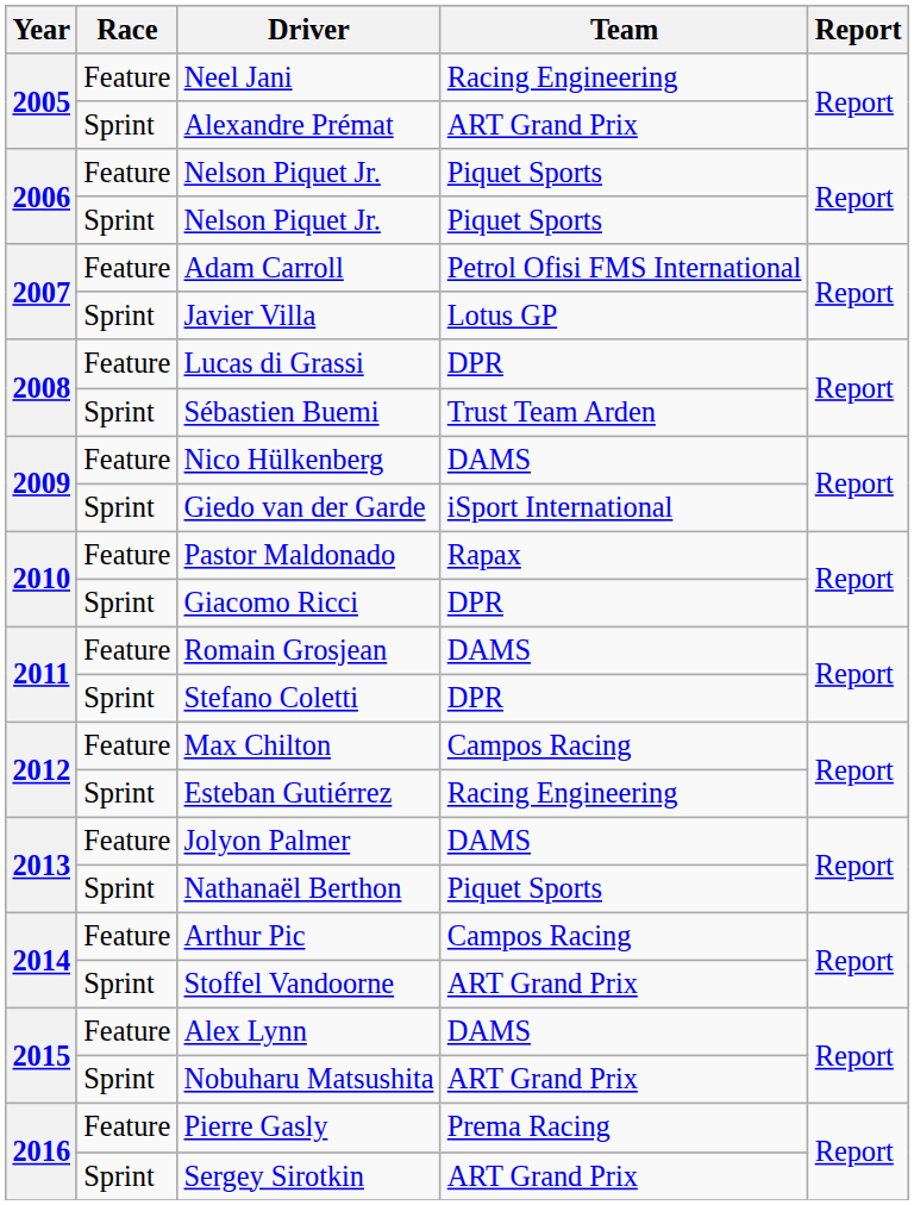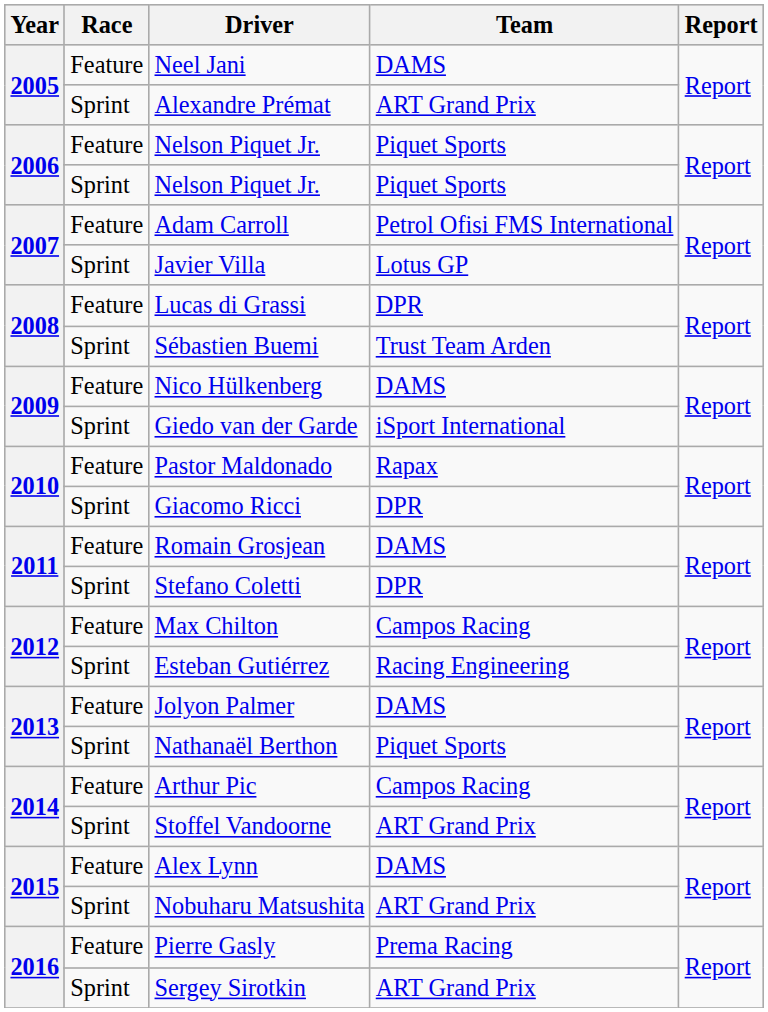 <table class="wikitable" style="font-size:95%;">
 <tr>
 <th>Year</th>
 <th>Race</th>
 <th>Driver</th>
 <th>Team</th>
 <th>Report</th>
 </tr>
 <tr>
 <th rowspan=2><a href='#'>2005</a></th>
 <td>Feature</td>
 <td> <a href='#'>Neel Jani</a></td>
-<td><a href='#'>Racing Engineering</a></td>
+<td><a href='#'>DAMS</a></td>
 <td rowspan=2><a href='#'>Report</a></td>
 </tr>
 <tr>
 <td>Sprint</td>
 <td> <a href='#'>Alexandre Prémat</a></td>
 <td><a href='#'>ART Grand Prix</a></td>
 </tr>
 <tr>
 <th rowspan=2><a href='#'>2006</a></th>
 <td>Feature</td>
 <td> <a href='#'>Nelson Piquet Jr.</a></td>
 <td><a href='#'>Piquet Sports</a></td>
 <td rowspan=2><a href='#'>Report</a></td>
 </tr>
 <tr>
 <td>Sprint</td>
 <td> <a href='#'>Nelson Piquet Jr.</a></td>
 <td><a href='#'>Piquet Sports</a></td>
 </tr>
 <tr>
 <th rowspan=2><a href='#'>2007</a></th>
 <td>Feature</td>
 <td> <a href='#'>Adam Carroll</a></td>
 <td><a href='#'>Petrol Ofisi FMS International</a></td>
 <td rowspan=2><a href='#'>Report</a></td>
 </tr>
 <tr>
 <td>Sprint</td>
 <td> <a href='#'>Javier Villa</a></td>
 <td><a href='#'>Lotus GP</a></td>
 </tr>
 <tr>
 <th rowspan=2><a href='#'>2008</a></th>
 <td>Feature</td>
 <td> <a href='#'>Lucas di Grassi</a></td>
 <td><a href='#'>DPR</a></td>
 <td rowspan=2><a href='#'>Report</a></td>
 </tr>
 <tr>
 <td>Sprint</td>
 <td> <a href='#'>Sébastien Buemi</a></td>
 <td><a href='#'>Trust Team Arden</a></td>
 </tr>
 <tr>
 <th rowspan=2><a href='#'>2009</a></th>
 <td>Feature</td>
 <td> <a href='#'>Nico Hülkenberg</a></td>
 <td><a href='#'>DAMS</a></td>
 <td rowspan=2><a href='#'>Report</a></td>
 </tr>
 <tr>
 <td>Sprint</td>
 <td> <a href='#'>Giedo van der Garde</a></td>
 <td><a href='#'>iSport International</a></td>
 </tr>
 <tr>
 <th rowspan=2><a href='#'>2010</a></th>
 <td>Feature</td>
 <td> <a href='#'>Pastor Maldonado</a></td>
 <td><a href='#'>Rapax</a></td>
 <td rowspan=2><a href='#'>Report</a></td>
 </tr>
 <tr>
 <td>Sprint</td>
 <td> <a href='#'>Giacomo Ricci</a></td>
 <td><a href='#'>DPR</a></td>
 </tr>
 <tr>
 <th rowspan=2><a href='#'>2011</a></th>
 <td>Feature</td>
 <td> <a href='#'>Romain Grosjean</a></td>
 <td><a href='#'>DAMS</a></td>
 <td rowspan=2><a href='#'>Report</a></td>
 </tr>
 <tr>
 <td>Sprint</td>
 <td> <a href='#'>Stefano Coletti</a></td>
 <td><a href='#'>DPR</a></td>
 </tr>
 <tr>
 <th rowspan=2><a href='#'>2012</a></th>
 <td>Feature</td>
 <td> <a href='#'>Max Chilton</a></td>
 <td><a href='#'>Campos Racing</a></td>
 <td rowspan=2><a href='#'>Report</a></td>
 </tr>
 <tr>
 <td>Sprint</td>
 <td> <a href='#'>Esteban Gutiérrez</a></td>
 <td><a href='#'>Racing Engineering</a></td>
 </tr>
 <tr>
 <th rowspan=2><a href='#'>2013</a></th>
 <td>Feature</td>
 <td> <a href='#'>Jolyon Palmer</a></td>
 <td><a href='#'>DAMS</a></td>
 <td rowspan=2><a href='#'>Report</a></td>
 </tr>
 <tr>
 <td>Sprint</td>
 <td> <a href='#'>Nathanaël Berthon</a></td>
 <td><a href='#'>Piquet Sports</a></td>
 </tr>
 <tr>
 <th rowspan=2><a href='#'>2014</a></th>
 <td>Feature</td>
 <td> <a href='#'>Arthur Pic</a></td>
 <td><a href='#'>Campos Racing</a></td>
 <td rowspan=2><a href='#'>Report</a></td>
 </tr>
 <tr>
 <td>Sprint</td>
 <td> <a href='#'>Stoffel Vandoorne</a></td>
 <td><a href='#'>ART Grand Prix</a></td>
 </tr>
 <tr>
 <th rowspan=2><a href='#'>2015</a></th>
 <td>Feature</td>
 <td> <a href='#'>Alex Lynn</a></td>
 <td><a href='#'>DAMS</a></td>
 <td rowspan=2><a href='#'>Report</a></td>
 </tr>
 <tr>
 <td>Sprint</td>
 <td> <a href='#'>Nobuharu Matsushita</a></td>
 <td><a href='#'>ART Grand Prix</a></td>
 </tr>
 <tr>
 <th rowspan=2><a href='#'>2016</a></th>
 <td>Feature</td>
 <td> <a href='#'>Pierre Gasly</a></td>
 <td><a href='#'>Prema Racing</a></td>
 <td rowspan=2><a href='#'>Report</a></td>
 </tr>
 <tr>
 <td>Sprint</td>
 <td> <a href='#'>Sergey Sirotkin</a></td>
 <td><a href='#'>ART Grand Prix</a></td>
 </tr>
 </table>
